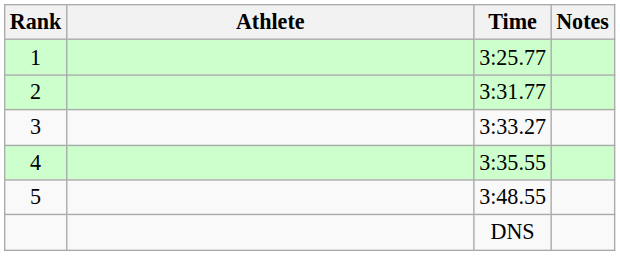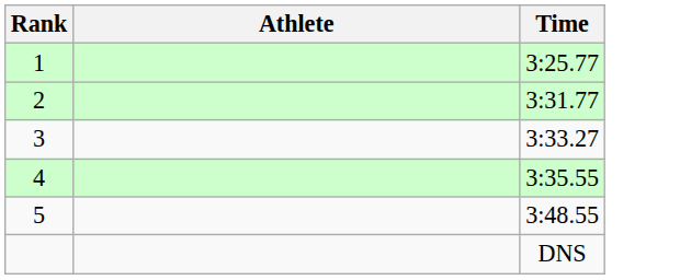 <table class="wikitable" style="text-align:center">
 <tr>
 <th>Rank</th>
 <th Style="width:18em">Athlete</th>
 <th>Time</th>
-<th>Notes</th>
 </tr>
 <tr style="background:#cfc">
 <td>1</td>
 <td style="text-align:left"></td>
 <td>3:25.77</td>
-<td></td>
 </tr>
 <tr style="background:#cfc">
 <td>2</td>
 <td style="text-align:left"></td>
 <td>3:31.77</td>
-<td></td>
 </tr>
 <tr>
 <td>3</td>
 <td style="text-align:left"></td>
 <td>3:33.27</td>
-<td></td>
 </tr>
 <tr style="background:#cfc">
 <td>4</td>
 <td style="text-align:left"></td>
 <td>3:35.55</td>
-<td></td>
 </tr>
 <tr>
 <td>5</td>
 <td style="text-align:left"></td>
 <td>3:48.55</td>
-<td></td>
 </tr>
 <tr>
 <td></td>
 <td style="text-align:left"></td>
 <td>DNS</td>
-<td></td>
 </tr>
 </table>
